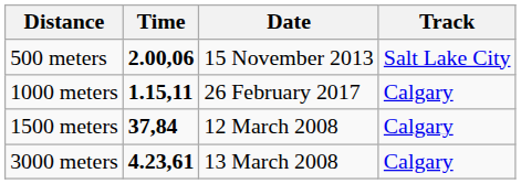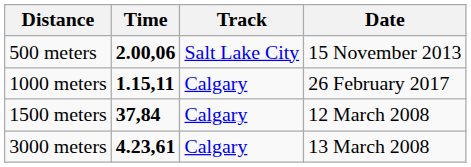 <table class="wikitable">
 <tr>
 <th>Distance</th>
 <th>Time</th>
+<th>Track</th>
 <th>Date</th>
-<th>Track</th>
 </tr>
 <tr>
 <td>500 meters</td>
 <td><strong>2.00,06</strong></td>
+<td><a href='#'>Salt Lake City</a></td>
 <td>15 November 2013</td>
-<td><a href='#'>Salt Lake City</a></td>
 </tr>
 <tr>
 <td>1000 meters</td>
 <td><strong>1.15,11</strong></td>
+<td><a href='#'>Calgary</a></td>
 <td>26 February 2017</td>
-<td><a href='#'>Calgary</a></td>
 </tr>
 <tr>
 <td>1500 meters</td>
 <td><strong>37,84</strong></td>
+<td><a href='#'>Calgary</a></td>
 <td>12 March 2008</td>
-<td><a href='#'>Calgary</a></td>
 </tr>
 <tr>
 <td>3000 meters</td>
 <td><strong>4.23,61</strong></td>
+<td><a href='#'>Calgary</a></td>
 <td>13 March 2008</td>
-<td><a href='#'>Calgary</a></td>
 </tr>
 </table>
